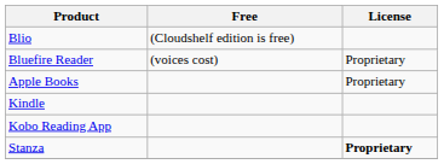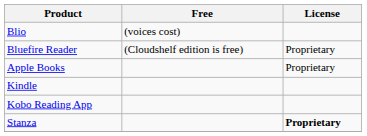 <table class="wikitable sortable sort-under" style="font-size:85%; width:50%; text-align:left;">
 <tr>
 <th>Product</th>
 <th>Free</th>
 <th>License</th>
 </tr>
 <tr>
 <td><a href='#'>Blio</a></td>
-<td> (Cloudshelf edition is free)</td>
+<td> (voices cost)</td>
 <td></td>
 </tr>
 <tr>
 <td><a href='#'>Bluefire Reader</a></td>
-<td> (voices cost)</td>
+<td> (Cloudshelf edition is free)</td>
 <td>Proprietary</td>
 </tr>
 <tr>
 <td><a href='#'>Apple Books</a></td>
 <td></td>
 <td>Proprietary</td>
 </tr>
 <tr>
 <td><a href='#'>Kindle</a></td>
 <td></td>
 <td></td>
 </tr>
 <tr>
 <td><a href='#'>Kobo Reading App</a></td>
 <td></td>
 <td></td>
 </tr>
 <tr>
 <td><a href='#'>Stanza</a></td>
 <td></td>
 <td><strong>Proprietary</strong></td>
 </tr>
 <tr>
 </tr>
 </table>
